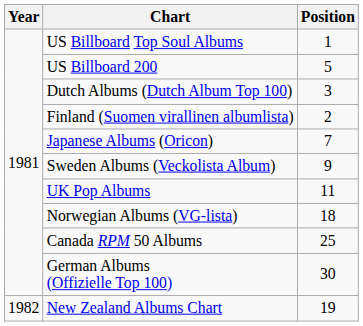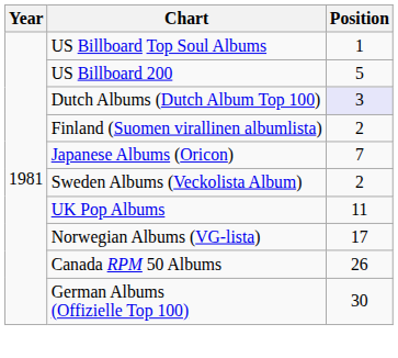 <table class="wikitable" border="1">
 <tr>
 <th>Year</th>
 <th>Chart</th>
 <th>Position</th>
 </tr>
 <tr>
 <td rowspan="10">1981</td>
 <td>US <a href='#'>Billboard</a> <a href='#'>Top Soul Albums</a></td>
 <td align="center">1</td>
 </tr>
 <tr>
 <td>US <a href='#'>Billboard 200</a></td>
 <td align="center">5</td>
 </tr>
 <tr>
 <td>Dutch Albums (<a href='#'>Dutch Album Top 100</a>)</td>
-<td align="center">3</td>
+<td align="center" style="background: lavender;">3</td>
 </tr>
 <tr>
 <td>Finland (<a href='#'>Suomen virallinen albumlista</a>)</td>
 <td align="center">2</td>
 </tr>
 <tr>
 <td><a href='#'>Japanese Albums</a> (<a href='#'>Oricon</a>)</td>
 <td align="center">7</td>
 </tr>
 <tr>
 <td>Sweden Albums (<a href='#'>Veckolista Album</a>)</td>
-<td align="center">9</td>
+<td align="center">2</td>
 </tr>
 <tr>
 <td><a href='#'>UK Pop Albums</a></td>
 <td align="center">11</td>
 </tr>
 <tr>
 <td>Norwegian Albums (<a href='#'>VG-lista</a>)</td>
-<td align="center">18</td>
+<td align="center">17</td>
 </tr>
 <tr>
 <td>Canada <em><a href='#'>RPM</a></em> 50 Albums</td>
-<td align="center">25</td>
+<td align="center">26</td>
 </tr>
 <tr>
 <td>German Albums<br><a href='#'>(Offizielle Top 100)</a></td>
 <td align="center">30</td>
 </tr>
-<tr>
-<td>1982</td>
-<td><a href='#'>New Zealand Albums Chart</a></td>
-<td align="center">19</td>
-</tr>
 </table>
